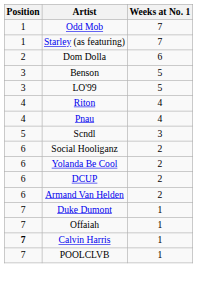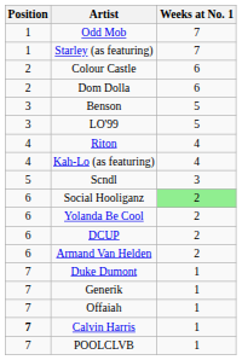 <table class="wikitable">
 <tr>
 <th style="text-align: center;">Position</th>
 <th style="text-align: center;">Artist</th>
 <th style="text-align: center;">Weeks at No. 1</th>
 </tr>
 <tr>
 <td style="text-align: center;">1</td>
 <td style="text-align: center;"><a href='#'>Odd Mob</a></td>
 <td style="text-align: center;">7</td>
 </tr>
 <tr>
 <td style="text-align: center;">1</td>
 <td style="text-align: center;"><a href='#'>Starley</a> (as featuring)</td>
 <td style="text-align: center;">7</td>
+</tr>
+<tr>
+<td style="text-align: center;">2</td>
+<td style="text-align: center;">Colour Castle</td>
+<td style="text-align: center;">6</td>
 </tr>
 <tr>
 <td style="text-align: center;">2</td>
 <td style="text-align: center;">Dom Dolla</td>
 <td style="text-align: center;">6</td>
 </tr>
 <tr>
 <td style="text-align: center;">3</td>
 <td style="text-align: center;">Benson</td>
 <td style="text-align: center;">5</td>
 </tr>
 <tr>
 <td style="text-align: center;">3</td>
 <td style="text-align: center;">LO'99</td>
 <td style="text-align: center;">5</td>
 </tr>
 <tr>
 <td style="text-align: center;">4</td>
 <td style="text-align: center;"><a href='#'>Riton</a></td>
 <td style="text-align: center;">4</td>
 </tr>
 <tr>
 <td style="text-align: center;">4</td>
-<td style="text-align: center;"><a href='#'>Pnau</a></td>
+<td style="text-align: center;"><a href='#'>Kah-Lo</a> (as featuring)</td>
 <td style="text-align: center;">4</td>
 </tr>
 <tr>
 <td style="text-align: center;">5</td>
 <td style="text-align: center;">Scndl</td>
 <td style="text-align: center;">3</td>
 </tr>
 <tr>
 <td style="text-align: center;">6</td>
 <td style="text-align: center;">Social Hooliganz</td>
-<td style="text-align: center;">2</td>
+<td style="background: lightgreen; text-align: center;">2</td>
 </tr>
 <tr>
 <td style="text-align: center;">6</td>
 <td style="text-align: center;"><a href='#'>Yolanda Be Cool</a></td>
 <td style="text-align: center;">2</td>
 </tr>
 <tr>
 <td style="text-align: center;">6</td>
 <td style="text-align: center;"><a href='#'>DCUP</a></td>
 <td style="text-align: center;">2</td>
 </tr>
 <tr>
 <td style="text-align: center;">6</td>
 <td style="text-align: center;"><a href='#'>Armand Van Helden</a></td>
 <td style="text-align: center;">2</td>
 </tr>
 <tr>
 <td style="text-align: center;">7</td>
 <td style="text-align: center;"><a href='#'>Duke Dumont</a></td>
 <td style="text-align: center;">1</td>
 </tr>
 <tr>
 <td style="text-align: center;">7</td>
+<td style="text-align: center;">Generik</td>
+<td style="text-align: center;">1</td>
+</tr>
+<tr>
+<td style="text-align: center;">7</td>
 <td style="text-align: center;">Offaiah</td>
 <td style="text-align: center;">1</td>
 </tr>
 <tr>
 <td style="text-align: center;"><strong>7</strong></td>
 <td style="text-align: center;"><a href='#'>Calvin Harris</a></td>
 <td style="text-align: center;">1</td>
 </tr>
 <tr>
 <td style="text-align: center;">7</td>
 <td style="text-align: center;">POOLCLVB</td>
 <td style="text-align: center;">1</td>
 </tr>
 </table>
